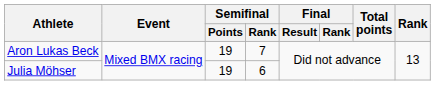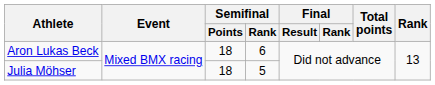 <table class="wikitable" style="font-size:90%;">
 <tr>
 <th rowspan=2>Athlete</th>
 <th rowspan="2">Event</th>
 <th colspan=2>Semifinal</th>
 <th colspan=2>Final</th>
 <th rowspan=2>Total<br>points</th>
 <th rowspan=2>Rank</th>
 </tr>
 <tr style="font-size:95%">
 <th>Points</th>
 <th>Rank</th>
 <th>Result</th>
 <th>Rank</th>
 </tr>
 <tr align=center>
 <td align=left><a href='#'>Aron Lukas Beck</a></td>
 <td rowspan=2><a href='#'>Mixed BMX racing</a></td>
-<td>19</td>
-<td>7</td>
+<td>18</td>
+<td>6</td>
 <td rowspan=2 colspan=3>Did not advance</td>
 <td rowspan=2>13</td>
 </tr>
 <tr align=center>
 <td align=left><a href='#'>Julia Möhser</a></td>
-<td>19</td>
-<td>6</td>
+<td>18</td>
+<td>5</td>
 </tr>
 </table>
